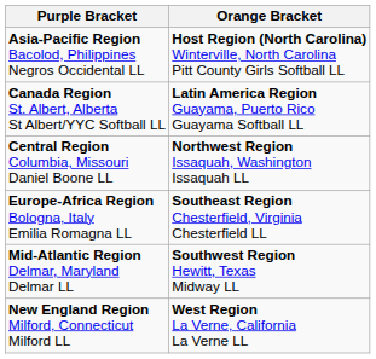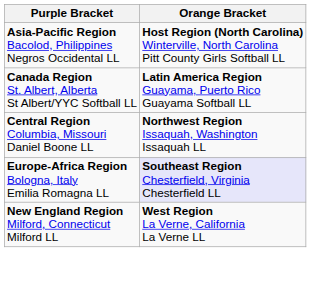 <table class="wikitable">
 <tr>
 <th>Purple Bracket</th>
 <th>Orange Bracket</th>
 </tr>
 <tr>
 <td><strong>Asia-Pacific Region</strong> <br>  <a href='#'>Bacolod, Philippines</a> <br> Negros Occidental LL</td>
 <td><strong>Host Region (North Carolina)</strong> <br>  <a href='#'>Winterville, North Carolina</a> <br> Pitt County Girls Softball LL</td>
 </tr>
 <tr>
 <td><strong>Canada Region</strong> <br>  <a href='#'>St. Albert, Alberta</a> <br> St Albert/YYC Softball LL</td>
 <td><strong>Latin America Region</strong> <br>  <a href='#'>Guayama, Puerto Rico</a> <br> Guayama Softball LL</td>
 </tr>
 <tr>
 <td><strong>Central Region</strong> <br>  <a href='#'>Columbia, Missouri</a> <br> Daniel Boone LL</td>
 <td><strong>Northwest Region</strong> <br>  <a href='#'>Issaquah, Washington</a> <br> Issaquah LL</td>
 </tr>
 <tr>
 <td><strong>Europe-Africa Region</strong> <br>  <a href='#'>Bologna, Italy</a> <br> Emilia Romagna LL</td>
-<td><strong>Southeast Region</strong> <br>  <a href='#'>Chesterfield, Virginia</a> <br> Chesterfield LL</td>
-</tr>
-<tr>
-<td><strong>Mid-Atlantic Region</strong> <br>  <a href='#'>Delmar, Maryland</a> <br> Delmar LL</td>
-<td><strong>Southwest Region</strong> <br>  <a href='#'>Hewitt, Texas</a> <br> Midway LL</td>
+<td style="background: lavender;"><strong>Southeast Region</strong> <br>  <a href='#'>Chesterfield, Virginia</a> <br> Chesterfield LL</td>
 </tr>
 <tr>
 <td><strong>New England Region</strong> <br>  <a href='#'>Milford, Connecticut</a> <br> Milford LL</td>
 <td><strong>West Region</strong> <br>  <a href='#'>La Verne, California</a> <br> La Verne LL</td>
 </tr>
 </table>
